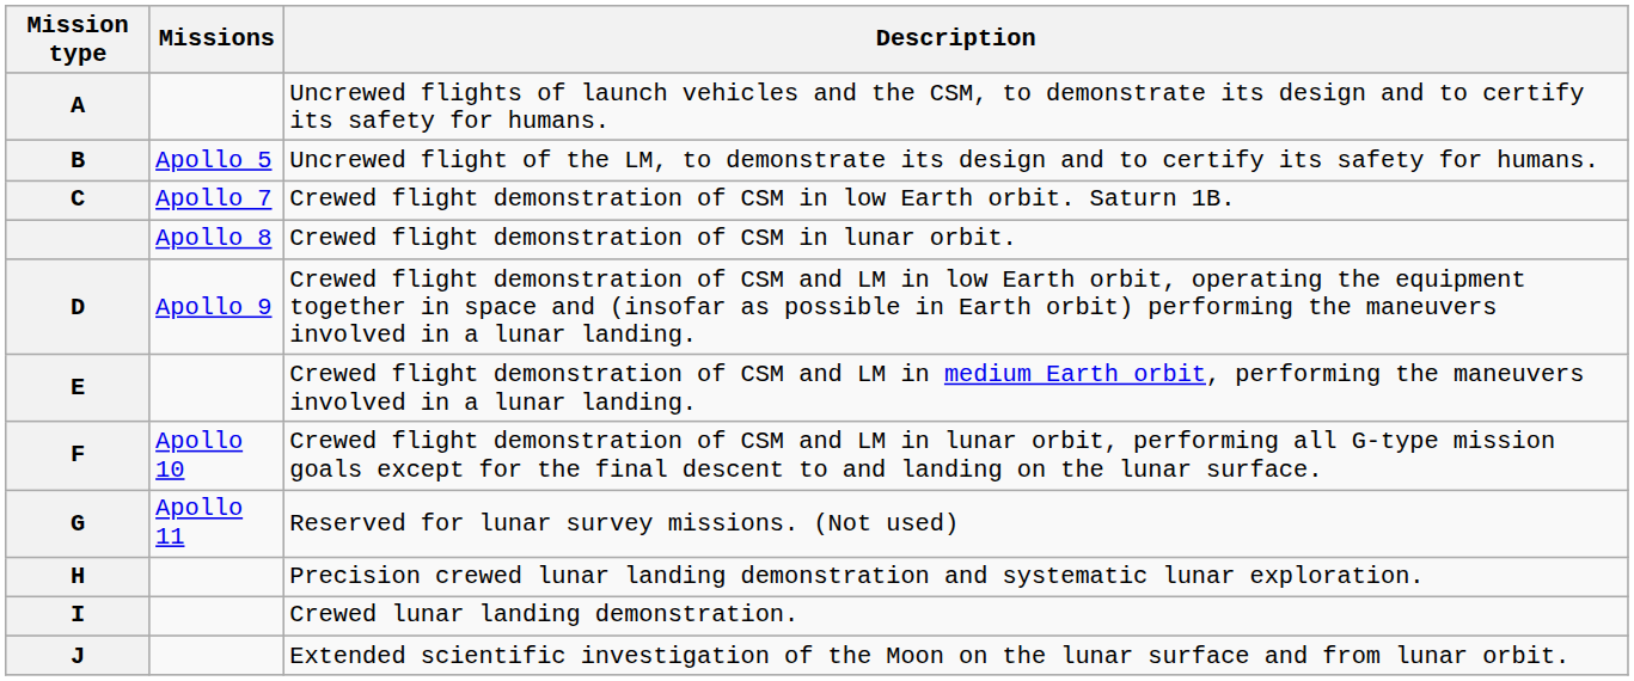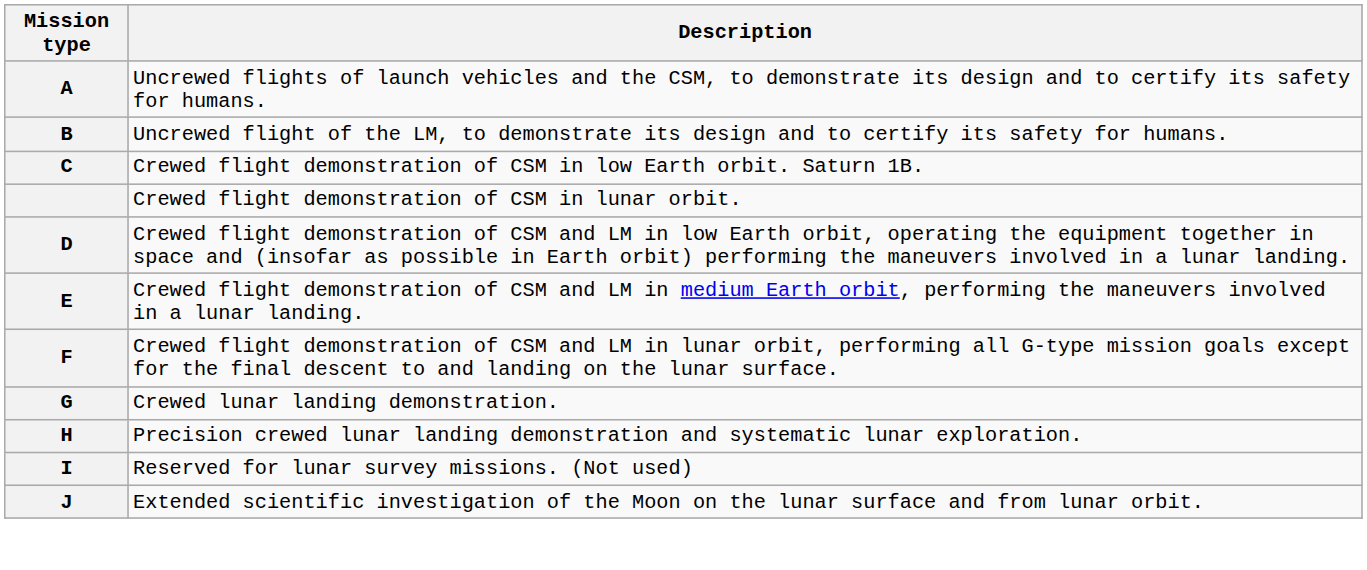 <table class="wikitable sortable">
 <tr>
 <th scope="col">Mission type</th>
-<th scope="col">Missions</th>
 <th scope=col class=unsortable>Description</th>
 </tr>
 <tr>
 <th scope="row">A</th>
-<td scope="row"></td>
 <td scope="row">Uncrewed flights of launch vehicles and the CSM, to demonstrate its design and to certify its safety for humans.</td>
 </tr>
 <tr>
 <th scope="row">B</th>
-<td scope="row"><a href='#'>Apollo 5</a></td>
 <td scope="row">Uncrewed flight of the LM, to demonstrate its design and to certify its safety for humans.</td>
 </tr>
 <tr>
 <th scope="row">C</th>
-<td scope="row"><a href='#'>Apollo 7</a></td>
 <td scope="row">Crewed flight demonstration of CSM in low Earth orbit. Saturn 1B.</td>
 </tr>
 <tr>
 <th scope="row"></th>
-<td scope="row"><a href='#'>Apollo 8</a></td>
 <td scope="row">Crewed flight demonstration of CSM in lunar orbit.</td>
 </tr>
 <tr>
 <th scope="row">D</th>
-<td scope="row"><a href='#'>Apollo 9</a></td>
 <td scope="row">Crewed flight demonstration of CSM and LM in low Earth orbit, operating the equipment together in space and (insofar as possible in Earth orbit) performing the maneuvers involved in a lunar landing.</td>
 </tr>
 <tr>
 <th scope="row">E</th>
-<td></td>
 <td scope="row">Crewed flight demonstration of CSM and LM in <a href='#'>medium Earth orbit</a>, performing the maneuvers involved in a lunar landing.</td>
 </tr>
 <tr>
 <th scope="row">F</th>
-<td scope="row"><a href='#'>Apollo 10</a></td>
 <td scope="row">Crewed flight demonstration of CSM and LM in lunar orbit, performing all G-type mission goals except for the final descent to and landing on the lunar surface.</td>
 </tr>
 <tr>
 <th scope="row">G</th>
-<td scope="row"><a href='#'>Apollo 11</a></td>
-<td scope="row">Reserved for lunar survey missions. (Not used)</td>
+<td scope="row">Crewed lunar landing demonstration.</td>
 </tr>
 <tr>
 <th scope="row">H</th>
-<td scope="row"></td>
 <td scope="row">Precision crewed lunar landing demonstration and systematic lunar exploration.</td>
 </tr>
 <tr>
 <th scope="row">I</th>
-<td></td>
-<td scope="row">Crewed lunar landing demonstration.</td>
+<td scope="row">Reserved for lunar survey missions. (Not used)</td>
 </tr>
 <tr>
 <th scope="row">J</th>
-<td scope="row"></td>
 <td scope="row">Extended scientific investigation of the Moon on the lunar surface and from lunar orbit.</td>
 </tr>
 </table>
